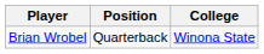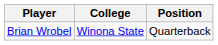 <table class="wikitable">
 <tr>
 <th>Player</th>
+<th>College</th>
 <th>Position</th>
-<th>College</th>
 </tr>
 <tr>
 <td><a href='#'>Brian Wrobel</a></td>
+<td><a href='#'>Winona State</a></td>
 <td>Quarterback</td>
-<td><a href='#'>Winona State</a></td>
 </tr>
 </table>
